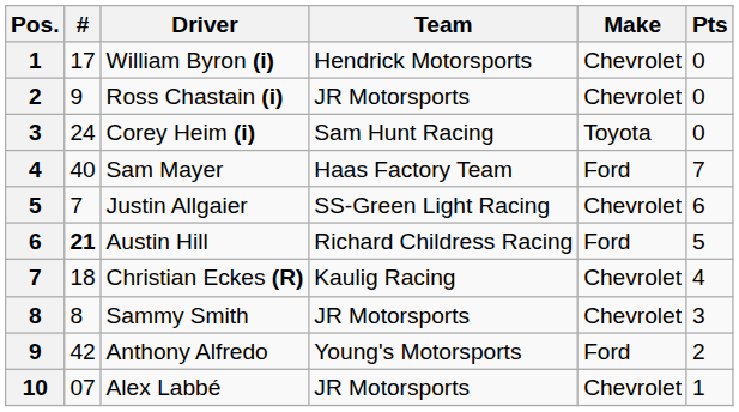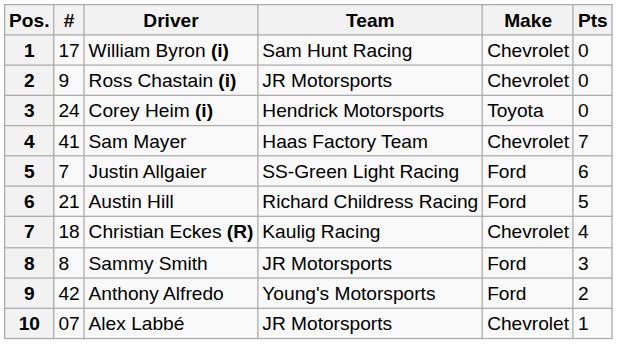 <table class="wikitable" style="font-size:95%">
 <tr>
 <th>Pos.</th>
 <th>#</th>
 <th>Driver</th>
 <th>Team</th>
 <th>Make</th>
 <th>Pts</th>
 </tr>
 <tr>
 <th>1</th>
 <td>17</td>
 <td>William Byron <strong>(i)</strong></td>
-<td>Hendrick Motorsports</td>
+<td>Sam Hunt Racing</td>
 <td>Chevrolet</td>
 <td>0</td>
 </tr>
 <tr>
 <th>2</th>
 <td>9</td>
 <td>Ross Chastain <strong>(i)</strong></td>
 <td>JR Motorsports</td>
 <td>Chevrolet</td>
 <td>0</td>
 </tr>
 <tr>
 <th>3</th>
 <td>24</td>
 <td>Corey Heim <strong>(i)</strong></td>
-<td>Sam Hunt Racing</td>
+<td>Hendrick Motorsports</td>
 <td>Toyota</td>
 <td>0</td>
 </tr>
 <tr>
 <th>4</th>
-<td>40</td>
+<td>41</td>
 <td>Sam Mayer</td>
 <td>Haas Factory Team</td>
-<td>Ford</td>
+<td>Chevrolet</td>
 <td>7</td>
 </tr>
 <tr>
 <th>5</th>
 <td>7</td>
 <td>Justin Allgaier</td>
 <td>SS-Green Light Racing</td>
-<td>Chevrolet</td>
+<td>Ford</td>
 <td>6</td>
 </tr>
 <tr>
 <th>6</th>
-<td><strong>21</strong></td>
+<td>21</td>
 <td>Austin Hill</td>
 <td>Richard Childress Racing</td>
 <td>Ford</td>
 <td>5</td>
 </tr>
 <tr>
 <th>7</th>
 <td>18</td>
 <td>Christian Eckes <strong>(R)</strong></td>
 <td>Kaulig Racing</td>
 <td>Chevrolet</td>
 <td>4</td>
 </tr>
 <tr>
 <th>8</th>
 <td>8</td>
 <td>Sammy Smith</td>
 <td>JR Motorsports</td>
-<td>Chevrolet</td>
+<td>Ford</td>
 <td>3</td>
 </tr>
 <tr>
 <th>9</th>
 <td>42</td>
 <td>Anthony Alfredo</td>
 <td>Young's Motorsports</td>
 <td>Ford</td>
 <td>2</td>
 </tr>
 <tr>
 <th>10</th>
 <td>07</td>
 <td>Alex Labbé</td>
 <td>JR Motorsports</td>
 <td>Chevrolet</td>
 <td>1</td>
 </tr>
 </table>
